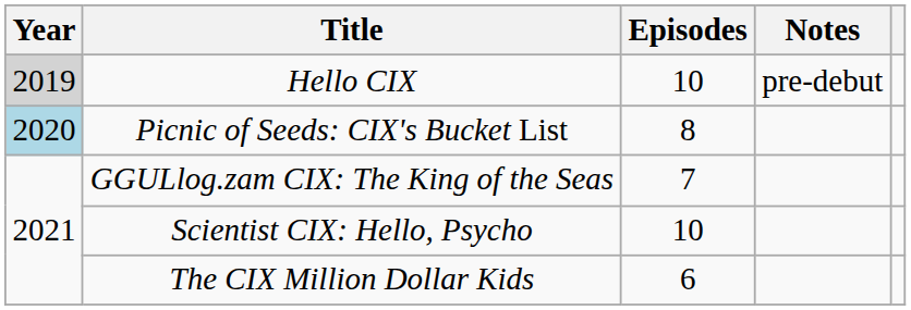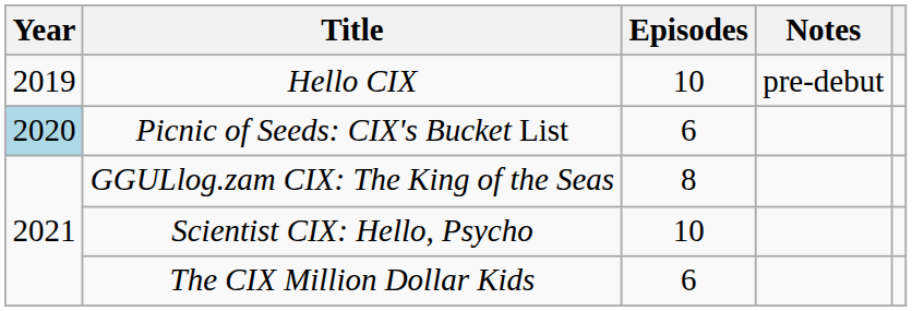 <table class="wikitable plainrowheaders" style="text-align:center; table-layout:fixed; margin-right:0">
 <tr>
 <th scope="col">Year</th>
 <th scope="col">Title</th>
 <th>Episodes</th>
 <th scope="col">Notes</th>
 <th scope="col" class="unsortable"></th>
 </tr>
 <tr>
-<td style="background: lightgrey;">2019</td>
+<td>2019</td>
 <td><em>Hello CIX</em></td>
 <td>10</td>
 <td>pre-debut</td>
 <td></td>
 </tr>
 <tr>
 <td style="background: lightblue;">2020</td>
 <td><em>Picnic of Seeds: CIX's Bucket</em> List</td>
-<td>8</td>
+<td>6</td>
 <td></td>
 <td></td>
 </tr>
 <tr>
 <td rowspan="3">2021</td>
 <td><em>GGULlog.zam CIX: The King of the Seas</em></td>
-<td>7</td>
+<td>8</td>
 <td></td>
 <td></td>
 </tr>
 <tr>
 <td><em>Scientist CIX: Hello, Psycho</em></td>
 <td>10</td>
 <td></td>
 <td></td>
 </tr>
 <tr>
 <td><em>The CIX Million Dollar Kids</em></td>
 <td>6</td>
 <td></td>
 <td></td>
 </tr>
 </table>
